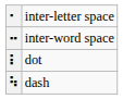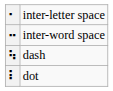 <table class="wikitable" style="float:right;">
 <tr>
 <th>⠂</th>
 <td>inter-letter space</td>
 </tr>
 <tr>
 <th>⠒</th>
 <td>inter-word space</td>
 </tr>
 <tr>
+<th>⠳</th>
+<td>dash</td>
+</tr>
+<tr>
 <th>⠇</th>
 <td>dot</td>
 </tr>
-<tr>
-<th>⠳</th>
-<td>dash</td>
-</tr>
 </table>
